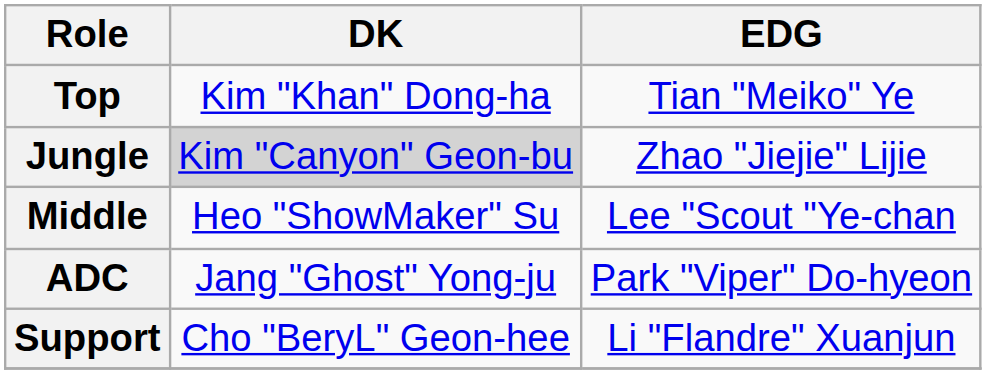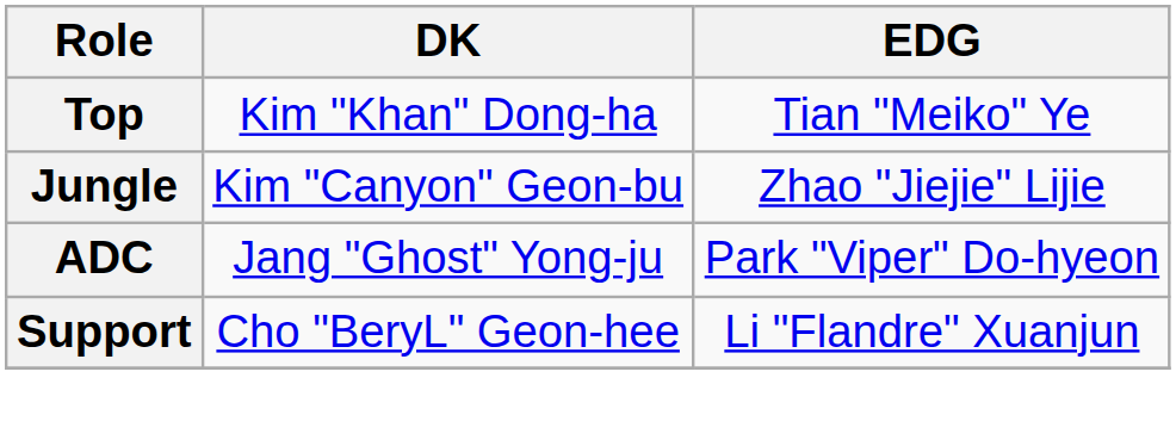 <table class="wikitable plainrowheaders" style="text-align:center;margin:0">
 <tr>
 <th>Role</th>
 <th>DK</th>
 <th>EDG</th>
 </tr>
 <tr>
 <th scope=row style="text-align:center">Top</th>
 <td><a href='#'>Kim "Khan" Dong-ha</a></td>
 <td><a href='#'>Tian "Meiko" Ye</a></td>
 </tr>
 <tr>
 <th scope=row style="text-align:center">Jungle</th>
-<td style="background: lightgrey;"><a href='#'>Kim "Canyon" Geon-bu</a></td>
+<td><a href='#'>Kim "Canyon" Geon-bu</a></td>
 <td><a href='#'>Zhao "Jiejie" Lijie</a></td>
-</tr>
-<tr>
-<th scope=row style="text-align:center">Middle</th>
-<td><a href='#'>Heo "ShowMaker" Su</a></td>
-<td><a href='#'>Lee "Scout "Ye-chan</a></td>
 </tr>
 <tr>
 <th scope=row style="text-align:center">ADC</th>
 <td><a href='#'>Jang "Ghost" Yong-ju</a></td>
 <td><a href='#'>Park "Viper" Do-hyeon</a></td>
 </tr>
 <tr>
 <th scope=row style="text-align:center">Support</th>
 <td><a href='#'>Cho "BeryL" Geon-hee</a></td>
 <td><a href='#'>Li "Flandre" Xuanjun</a></td>
 </tr>
 <tr>
 </tr>
 </table>
